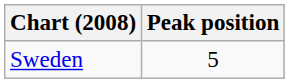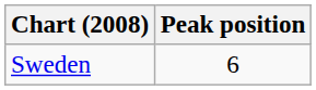 <table class="wikitable">
 <tr>
 <th align="left">Chart (2008)</th>
 <th align="center">Peak position</th>
 </tr>
 <tr>
 <td align="left"><a href='#'>Sweden</a></td>
-<td align="center">5</td>
+<td align="center">6</td>
 </tr>
 </table>
